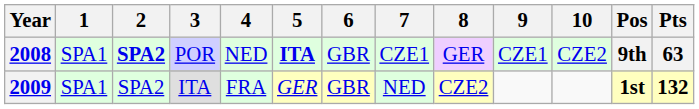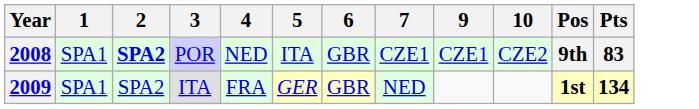 <table class="wikitable" style="text-align:center">
 <tr>
 <th>Year</th>
 <th>1</th>
 <th>2</th>
 <th>3</th>
 <th>4</th>
 <th>5</th>
 <th>6</th>
 <th>7</th>
-<th>8</th>
 <th>9</th>
 <th>10</th>
 <th>Pos</th>
 <th>Pts</th>
 </tr>
 <tr>
 <th><a href='#'>2008</a></th>
 <td style="background:#dfffdf;"><a href='#'>SPA1</a><br></td>
 <td style="background:#dfffdf;"><strong><a href='#'>SPA2</a><br></strong></td>
 <td style="background:#cfcfff;"><a href='#'>POR</a><br></td>
 <td style="background:#dfffdf;"><a href='#'>NED</a><br></td>
-<td style="background:#dfffdf;"><strong><a href='#'>ITA</a><br></strong></td>
+<td style="background:#dfffdf;"><a href='#'>ITA</a><br></td>
 <td style="background:#dfffdf;"><a href='#'>GBR</a><br></td>
 <td style="background:#dfffdf;"><a href='#'>CZE1</a><br></td>
-<td style="background:#efcfff;"><a href='#'>GER</a><br></td>
 <td style="background:#dfffdf;"><a href='#'>CZE1</a><br></td>
 <td style="background:#dfffdf;"><a href='#'>CZE2</a><br></td>
 <th>9th</th>
-<th>63</th>
+<th>83</th>
 </tr>
 <tr>
 <th><a href='#'>2009</a></th>
 <td style="background:#dfffdf;"><a href='#'>SPA1</a><br></td>
 <td style="background:#dfffdf;"><a href='#'>SPA2</a><br></td>
 <td style="background:#dfdfdf;"><a href='#'>ITA</a><br></td>
 <td style="background:#dfffdf;"><a href='#'>FRA</a><br></td>
 <td style="background:#ffffbf;"><em><a href='#'>GER</a></em><br></td>
 <td style="background:#ffffbf;"><a href='#'>GBR</a><br></td>
 <td style="background:#dfffdf;"><a href='#'>NED</a><br></td>
-<td style="background:#ffffbf;"><a href='#'>CZE2</a><br></td>
 <td></td>
 <td></td>
 <th style="background:#ffffbf;">1st</th>
-<th style="background:#ffffbf;">132</th>
+<th style="background:#ffffbf;">134</th>
 </tr>
 </table>
